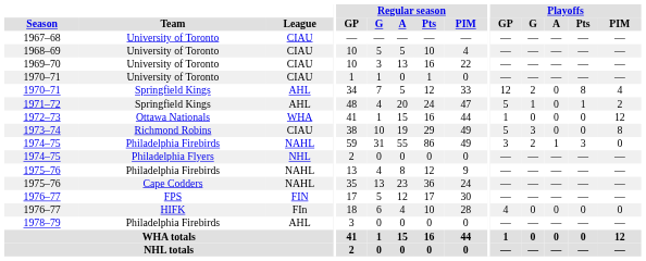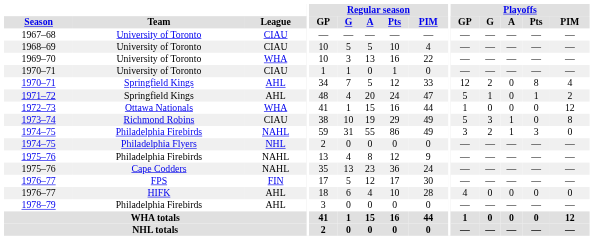 <table border="0" cellpadding="1" cellspacing="0" style="text-align:center; width:60em">
 <tr bgcolor="#e0e0e0">
 <th colspan="3" bgcolor="#ffffff"></th>
 <th rowspan="100" bgcolor="#ffffff"></th>
 <th colspan="5"><a href='#'>Regular season</a></th>
 <th rowspan="100" bgcolor="#ffffff"></th>
 <th colspan="5"><a href='#'>Playoffs</a></th>
 </tr>
 <tr bgcolor="#e0e0e0">
 <th><a href='#'>Season</a></th>
 <th>Team</th>
 <th>League</th>
 <th>GP</th>
 <th><a href='#'>G</a></th>
 <th><a href='#'>A</a></th>
 <th><a href='#'>Pts</a></th>
 <th><a href='#'>PIM</a></th>
 <th>GP</th>
 <th>G</th>
 <th>A</th>
 <th>Pts</th>
 <th>PIM</th>
 </tr>
 <tr>
 <td>1967–68</td>
 <td><a href='#'>University of Toronto</a></td>
 <td><a href='#'>CIAU</a></td>
 <td>—</td>
 <td>—</td>
 <td>—</td>
 <td>—</td>
 <td>—</td>
 <td>—</td>
 <td>—</td>
 <td>—</td>
 <td>—</td>
 <td>—</td>
 </tr>
 <tr bgcolor="#f0f0f0">
 <td>1968–69</td>
 <td>University of Toronto</td>
 <td>CIAU</td>
 <td>10</td>
 <td>5</td>
 <td>5</td>
 <td>10</td>
 <td>4</td>
 <td>—</td>
 <td>—</td>
 <td>—</td>
 <td>—</td>
 <td>—</td>
 </tr>
 <tr>
 <td>1969–70</td>
 <td>University of Toronto</td>
-<td>CIAU</td>
+<td><a href='#'>WHA</a></td>
 <td>10</td>
 <td>3</td>
 <td>13</td>
 <td>16</td>
 <td>22</td>
 <td>—</td>
 <td>—</td>
 <td>—</td>
 <td>—</td>
 <td>—</td>
 </tr>
 <tr bgcolor="#f0f0f0">
 <td>1970–71</td>
 <td>University of Toronto</td>
 <td>CIAU</td>
 <td>1</td>
 <td>1</td>
 <td>0</td>
 <td>1</td>
 <td>0</td>
 <td>—</td>
 <td>—</td>
 <td>—</td>
 <td>—</td>
 <td>—</td>
 </tr>
 <tr>
 <td><a href='#'>1970–71</a></td>
 <td><a href='#'>Springfield Kings</a></td>
 <td><a href='#'>AHL</a></td>
 <td>34</td>
 <td>7</td>
 <td>5</td>
 <td>12</td>
 <td>33</td>
 <td>12</td>
 <td>2</td>
 <td>0</td>
 <td>8</td>
 <td>4</td>
 </tr>
 <tr bgcolor="#f0f0f0">
 <td><a href='#'>1971–72</a></td>
 <td>Springfield Kings</td>
 <td>AHL</td>
 <td>48</td>
 <td>4</td>
 <td>20</td>
 <td>24</td>
 <td>47</td>
 <td>5</td>
 <td>1</td>
 <td>0</td>
 <td>1</td>
 <td>2</td>
 </tr>
 <tr>
 <td><a href='#'>1972–73</a></td>
 <td><a href='#'>Ottawa Nationals</a></td>
 <td><a href='#'>WHA</a></td>
 <td>41</td>
 <td>1</td>
 <td>15</td>
 <td>16</td>
 <td>44</td>
 <td>1</td>
 <td>0</td>
 <td>0</td>
 <td>0</td>
 <td>12</td>
 </tr>
 <tr bgcolor="#f0f0f0">
 <td><a href='#'>1973–74</a></td>
 <td><a href='#'>Richmond Robins</a></td>
 <td>CIAU</td>
 <td>38</td>
 <td>10</td>
 <td>19</td>
 <td>29</td>
 <td>49</td>
 <td>5</td>
 <td>3</td>
-<td>0</td>
+<td>1</td>
 <td>0</td>
 <td>8</td>
 </tr>
 <tr>
 <td><a href='#'>1974–75</a></td>
 <td><a href='#'>Philadelphia Firebirds</a></td>
 <td><a href='#'>NAHL</a></td>
 <td>59</td>
 <td>31</td>
 <td>55</td>
 <td>86</td>
 <td>49</td>
 <td>3</td>
 <td>2</td>
 <td>1</td>
 <td>3</td>
 <td>0</td>
 </tr>
 <tr bgcolor="#f0f0f0">
 <td><a href='#'>1974–75</a></td>
 <td><a href='#'>Philadelphia Flyers</a></td>
 <td><a href='#'>NHL</a></td>
 <td>2</td>
 <td>0</td>
 <td>0</td>
 <td>0</td>
 <td>0</td>
 <td>—</td>
 <td>—</td>
 <td>—</td>
 <td>—</td>
 <td>—</td>
 </tr>
 <tr>
 <td><a href='#'>1975–76</a></td>
 <td>Philadelphia Firebirds</td>
 <td>NAHL</td>
 <td>13</td>
 <td>4</td>
 <td>8</td>
 <td>12</td>
 <td>9</td>
 <td>—</td>
 <td>—</td>
 <td>—</td>
 <td>—</td>
 <td>—</td>
 </tr>
 <tr bgcolor="#f0f0f0">
 <td>1975–76</td>
 <td><a href='#'>Cape Codders</a></td>
 <td>NAHL</td>
 <td>35</td>
 <td>13</td>
 <td>23</td>
 <td>36</td>
 <td>24</td>
 <td>—</td>
 <td>—</td>
 <td>—</td>
 <td>—</td>
 <td>—</td>
 </tr>
 <tr>
 <td><a href='#'>1976–77</a></td>
 <td><a href='#'>FPS</a></td>
 <td><a href='#'>FIN</a></td>
 <td>17</td>
 <td>5</td>
 <td>12</td>
 <td>17</td>
 <td>30</td>
 <td>—</td>
 <td>—</td>
 <td>—</td>
 <td>—</td>
 <td>—</td>
 </tr>
 <tr bgcolor="#f0f0f0">
 <td>1976–77</td>
 <td><a href='#'>HIFK</a></td>
-<td>FIn</td>
+<td>AHL</td>
 <td>18</td>
 <td>6</td>
 <td>4</td>
 <td>10</td>
 <td>28</td>
 <td>4</td>
 <td>0</td>
 <td>0</td>
 <td>0</td>
 <td>0</td>
 </tr>
 <tr>
 <td><a href='#'>1978–79</a></td>
 <td>Philadelphia Firebirds</td>
 <td>AHL</td>
 <td>3</td>
 <td>0</td>
 <td>0</td>
 <td>0</td>
 <td>0</td>
 <td>—</td>
 <td>—</td>
 <td>—</td>
 <td>—</td>
 <td>—</td>
 </tr>
 <tr bgcolor="#e0e0e0">
 <th colspan="3">WHA totals</th>
 <th>41</th>
 <th>1</th>
 <th>15</th>
 <th>16</th>
 <th>44</th>
 <th>1</th>
 <th>0</th>
 <th>0</th>
 <th>0</th>
 <th>12</th>
 </tr>
 <tr bgcolor="#e0e0e0">
 <th colspan="3">NHL totals</th>
 <th>2</th>
 <th>0</th>
 <th>0</th>
 <th>0</th>
 <th>0</th>
 <th>—</th>
 <th>—</th>
 <th>—</th>
 <th>—</th>
 <th>—</th>
 </tr>
 </table>
